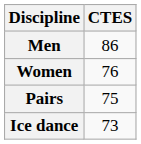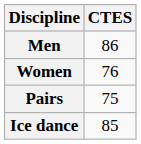 <table class="wikitable unsortable" style="text-align:center;">
 <tr>
 <th scope="col">Discipline</th>
 <th scope="col">CTES</th>
 </tr>
 <tr>
 <th scope="row">Men</th>
 <td>86</td>
 </tr>
 <tr>
 <th scope="row">Women</th>
 <td>76</td>
 </tr>
 <tr>
 <th scope="row">Pairs</th>
 <td>75</td>
 </tr>
 <tr>
 <th scope="row">Ice dance</th>
-<td>73</td>
+<td>85</td>
 </tr>
 </table>
